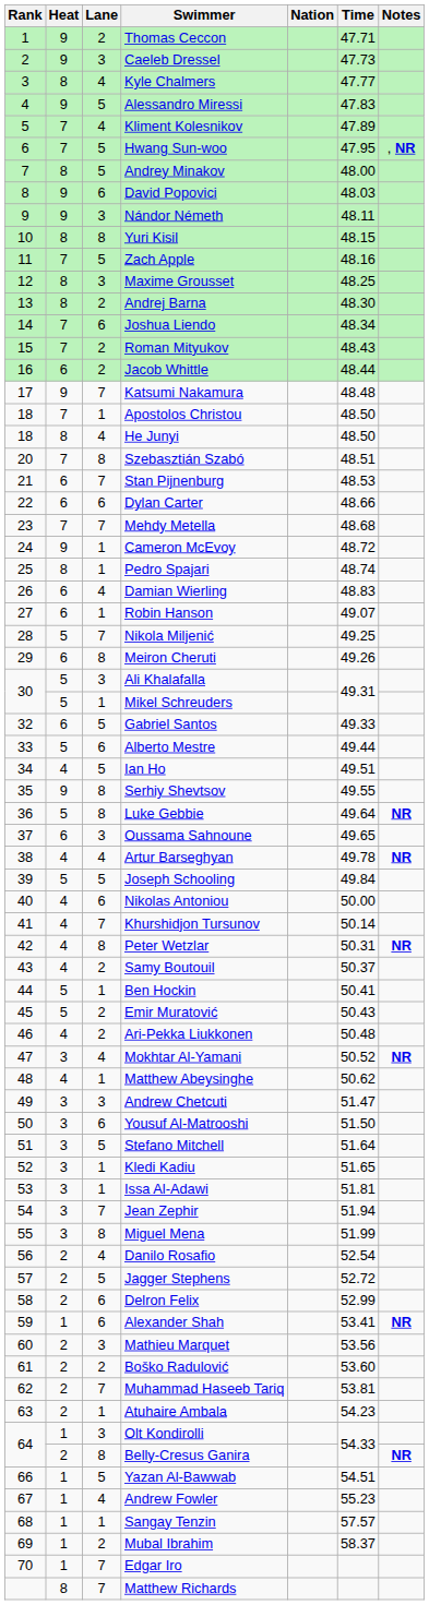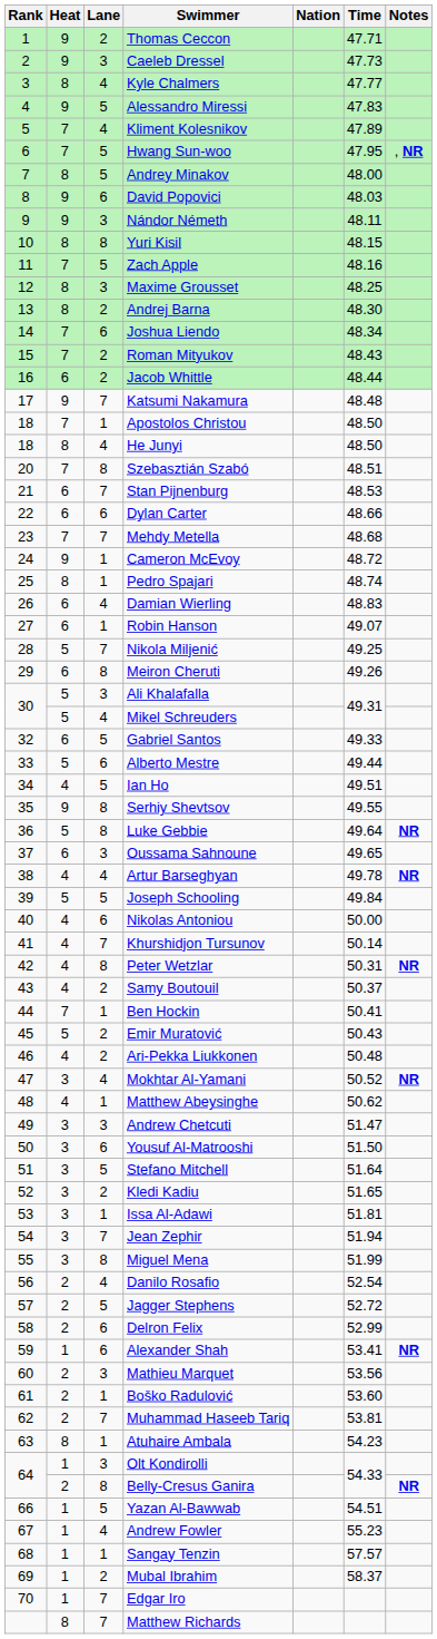 <table class="wikitable sortable" style="text-align:center">
 <tr>
 <th>Rank</th>
 <th>Heat</th>
 <th>Lane</th>
 <th>Swimmer</th>
 <th>Nation</th>
 <th>Time</th>
 <th>Notes</th>
 </tr>
 <tr bgcolor=bbf3bb>
 <td>1</td>
 <td>9</td>
 <td>2</td>
 <td align=left><a href='#'>Thomas Ceccon</a></td>
 <td align=left></td>
 <td>47.71</td>
 <td></td>
 </tr>
 <tr bgcolor=bbf3bb>
 <td>2</td>
 <td>9</td>
 <td>3</td>
 <td align=left><a href='#'>Caeleb Dressel</a></td>
 <td align=left></td>
 <td>47.73</td>
 <td></td>
 </tr>
 <tr bgcolor=bbf3bb>
 <td>3</td>
 <td>8</td>
 <td>4</td>
 <td align=left><a href='#'>Kyle Chalmers</a></td>
 <td align=left></td>
 <td>47.77</td>
 <td></td>
 </tr>
 <tr bgcolor=bbf3bb>
 <td>4</td>
 <td>9</td>
 <td>5</td>
 <td align=left><a href='#'>Alessandro Miressi</a></td>
 <td align=left></td>
 <td>47.83</td>
 <td></td>
 </tr>
 <tr bgcolor=bbf3bb>
 <td>5</td>
 <td>7</td>
 <td>4</td>
 <td align=left><a href='#'>Kliment Kolesnikov</a></td>
 <td align=left></td>
 <td>47.89</td>
 <td></td>
 </tr>
 <tr bgcolor=bbf3bb>
 <td>6</td>
 <td>7</td>
 <td>5</td>
 <td align=left><a href='#'>Hwang Sun-woo</a></td>
 <td align=left></td>
 <td>47.95</td>
 <td>, <strong><a href='#'>NR</a></strong></td>
 </tr>
 <tr bgcolor=bbf3bb>
 <td>7</td>
 <td>8</td>
 <td>5</td>
 <td align=left><a href='#'>Andrey Minakov</a></td>
 <td align=left></td>
 <td>48.00</td>
 <td></td>
 </tr>
 <tr bgcolor=bbf3bb>
 <td>8</td>
 <td>9</td>
 <td>6</td>
 <td align=left><a href='#'>David Popovici</a></td>
 <td align=left></td>
 <td>48.03</td>
 <td></td>
 </tr>
 <tr bgcolor=bbf3bb>
 <td>9</td>
 <td>9</td>
 <td>3</td>
 <td align=left><a href='#'>Nándor Németh</a></td>
 <td align=left></td>
 <td>48.11</td>
 <td></td>
 </tr>
 <tr bgcolor=bbf3bb>
 <td>10</td>
 <td>8</td>
 <td>8</td>
 <td align=left><a href='#'>Yuri Kisil</a></td>
 <td align=left></td>
 <td>48.15</td>
 <td></td>
 </tr>
 <tr bgcolor=bbf3bb>
 <td>11</td>
 <td>7</td>
 <td>5</td>
 <td align=left><a href='#'>Zach Apple</a></td>
 <td align=left></td>
 <td>48.16</td>
 <td></td>
 </tr>
 <tr bgcolor=bbf3bb>
 <td>12</td>
 <td>8</td>
 <td>3</td>
 <td align=left><a href='#'>Maxime Grousset</a></td>
 <td align=left></td>
 <td>48.25</td>
 <td></td>
 </tr>
 <tr bgcolor=bbf3bb>
 <td>13</td>
 <td>8</td>
 <td>2</td>
 <td align=left><a href='#'>Andrej Barna</a></td>
 <td align=left></td>
 <td>48.30</td>
 <td></td>
 </tr>
 <tr bgcolor=bbf3bb>
 <td>14</td>
 <td>7</td>
 <td>6</td>
 <td align=left><a href='#'>Joshua Liendo</a></td>
 <td align=left></td>
 <td>48.34</td>
 <td></td>
 </tr>
 <tr bgcolor=bbf3bb>
 <td>15</td>
 <td>7</td>
 <td>2</td>
 <td align=left><a href='#'>Roman Mityukov</a></td>
 <td align=left></td>
 <td>48.43</td>
 <td></td>
 </tr>
 <tr bgcolor=bbf3bb>
 <td>16</td>
 <td>6</td>
 <td>2</td>
 <td align=left><a href='#'>Jacob Whittle</a></td>
 <td align=left></td>
 <td>48.44</td>
 <td></td>
 </tr>
 <tr>
 <td>17</td>
 <td>9</td>
 <td>7</td>
 <td align=left><a href='#'>Katsumi Nakamura</a></td>
 <td align=left></td>
 <td>48.48</td>
 <td></td>
 </tr>
 <tr>
 <td>18</td>
 <td>7</td>
 <td>1</td>
 <td align=left><a href='#'>Apostolos Christou</a></td>
 <td align=left></td>
 <td>48.50</td>
 <td></td>
 </tr>
 <tr>
 <td>18</td>
 <td>8</td>
 <td>4</td>
 <td align=left><a href='#'>He Junyi</a></td>
 <td align=left></td>
 <td>48.50</td>
 <td></td>
 </tr>
 <tr>
 <td>20</td>
 <td>7</td>
 <td>8</td>
 <td align=left><a href='#'>Szebasztián Szabó</a></td>
 <td align=left></td>
 <td>48.51</td>
 <td></td>
 </tr>
 <tr>
 <td>21</td>
 <td>6</td>
 <td>7</td>
 <td align=left><a href='#'>Stan Pijnenburg</a></td>
 <td align=left></td>
 <td>48.53</td>
 <td></td>
 </tr>
 <tr>
 <td>22</td>
 <td>6</td>
 <td>6</td>
 <td align=left><a href='#'>Dylan Carter</a></td>
 <td align=left></td>
 <td>48.66</td>
 <td></td>
 </tr>
 <tr>
 <td>23</td>
 <td>7</td>
 <td>7</td>
 <td align=left><a href='#'>Mehdy Metella</a></td>
 <td align=left></td>
 <td>48.68</td>
 <td></td>
 </tr>
 <tr>
 <td>24</td>
 <td>9</td>
 <td>1</td>
 <td align=left><a href='#'>Cameron McEvoy</a></td>
 <td align=left></td>
 <td>48.72</td>
 <td></td>
 </tr>
 <tr>
 <td>25</td>
 <td>8</td>
 <td>1</td>
 <td align=left><a href='#'>Pedro Spajari</a></td>
 <td align=left></td>
 <td>48.74</td>
 <td></td>
 </tr>
 <tr>
 <td>26</td>
 <td>6</td>
 <td>4</td>
 <td align=left><a href='#'>Damian Wierling</a></td>
 <td align=left></td>
 <td>48.83</td>
 <td></td>
 </tr>
 <tr>
 <td>27</td>
 <td>6</td>
 <td>1</td>
 <td align=left><a href='#'>Robin Hanson</a></td>
 <td align=left></td>
 <td>49.07</td>
 <td></td>
 </tr>
 <tr>
 <td>28</td>
 <td>5</td>
 <td>7</td>
 <td align=left><a href='#'>Nikola Miljenić</a></td>
 <td align=left></td>
 <td>49.25</td>
 <td></td>
 </tr>
 <tr>
 <td>29</td>
 <td>6</td>
 <td>8</td>
 <td align=left><a href='#'>Meiron Cheruti</a></td>
 <td align=left></td>
 <td>49.26</td>
 <td></td>
 </tr>
 <tr>
 <td rowspan=2>30</td>
 <td>5</td>
 <td>3</td>
 <td align=left><a href='#'>Ali Khalafalla</a></td>
 <td align=left></td>
 <td rowspan=2>49.31</td>
 <td></td>
 </tr>
 <tr>
 <td>5</td>
-<td>1</td>
+<td>4</td>
 <td align=left><a href='#'>Mikel Schreuders</a></td>
 <td align=left></td>
 <td></td>
 </tr>
 <tr>
 <td>32</td>
 <td>6</td>
 <td>5</td>
 <td align=left><a href='#'>Gabriel Santos</a></td>
 <td align=left></td>
 <td>49.33</td>
 <td></td>
 </tr>
 <tr>
 <td>33</td>
 <td>5</td>
 <td>6</td>
 <td align=left><a href='#'>Alberto Mestre</a></td>
 <td align=left></td>
 <td>49.44</td>
 <td></td>
 </tr>
 <tr>
 <td>34</td>
 <td>4</td>
 <td>5</td>
 <td align=left><a href='#'>Ian Ho</a></td>
 <td align=left></td>
 <td>49.51</td>
 <td></td>
 </tr>
 <tr>
 <td>35</td>
 <td>9</td>
 <td>8</td>
 <td align=left><a href='#'>Serhiy Shevtsov</a></td>
 <td align=left></td>
 <td>49.55</td>
 <td></td>
 </tr>
 <tr>
 <td>36</td>
 <td>5</td>
 <td>8</td>
 <td align=left><a href='#'>Luke Gebbie</a></td>
 <td align=left></td>
 <td>49.64</td>
 <td><strong><a href='#'>NR</a></strong></td>
 </tr>
 <tr>
 <td>37</td>
 <td>6</td>
 <td>3</td>
 <td align=left><a href='#'>Oussama Sahnoune</a></td>
 <td align=left></td>
 <td>49.65</td>
 <td></td>
 </tr>
 <tr>
 <td>38</td>
 <td>4</td>
 <td>4</td>
 <td align=left><a href='#'>Artur Barseghyan</a></td>
 <td align=left></td>
 <td>49.78</td>
 <td><strong><a href='#'>NR</a></strong></td>
 </tr>
 <tr>
 <td>39</td>
 <td>5</td>
 <td>5</td>
 <td align=left><a href='#'>Joseph Schooling</a></td>
 <td align=left></td>
 <td>49.84</td>
 <td></td>
 </tr>
 <tr>
 <td>40</td>
 <td>4</td>
 <td>6</td>
 <td align=left><a href='#'>Nikolas Antoniou</a></td>
 <td align=left></td>
 <td>50.00</td>
 <td></td>
 </tr>
 <tr>
 <td>41</td>
 <td>4</td>
 <td>7</td>
 <td align=left><a href='#'>Khurshidjon Tursunov</a></td>
 <td align=left></td>
 <td>50.14</td>
 <td></td>
 </tr>
 <tr>
 <td>42</td>
 <td>4</td>
 <td>8</td>
 <td align=left><a href='#'>Peter Wetzlar</a></td>
 <td align=left></td>
 <td>50.31</td>
 <td><strong><a href='#'>NR</a></strong></td>
 </tr>
 <tr>
 <td>43</td>
 <td>4</td>
 <td>2</td>
 <td align=left><a href='#'>Samy Boutouil</a></td>
 <td align=left></td>
 <td>50.37</td>
 <td></td>
 </tr>
 <tr>
 <td>44</td>
-<td>5</td>
+<td>7</td>
 <td>1</td>
 <td align=left><a href='#'>Ben Hockin</a></td>
 <td align=left></td>
 <td>50.41</td>
 <td></td>
 </tr>
 <tr>
 <td>45</td>
 <td>5</td>
 <td>2</td>
 <td align=left><a href='#'>Emir Muratović</a></td>
 <td align=left></td>
 <td>50.43</td>
 <td></td>
 </tr>
 <tr>
 <td>46</td>
 <td>4</td>
 <td>2</td>
 <td align=left><a href='#'>Ari-Pekka Liukkonen</a></td>
 <td align=left></td>
 <td>50.48</td>
 <td></td>
 </tr>
 <tr>
 <td>47</td>
 <td>3</td>
 <td>4</td>
 <td align=left><a href='#'>Mokhtar Al-Yamani</a></td>
 <td align=left></td>
 <td>50.52</td>
 <td><strong><a href='#'>NR</a></strong></td>
 </tr>
 <tr>
 <td>48</td>
 <td>4</td>
 <td>1</td>
 <td align=left><a href='#'>Matthew Abeysinghe</a></td>
 <td align=left></td>
 <td>50.62</td>
 <td></td>
 </tr>
 <tr>
 <td>49</td>
 <td>3</td>
 <td>3</td>
 <td align=left><a href='#'>Andrew Chetcuti</a></td>
 <td align=left></td>
 <td>51.47</td>
 <td></td>
 </tr>
 <tr>
 <td>50</td>
 <td>3</td>
 <td>6</td>
 <td align=left><a href='#'>Yousuf Al-Matrooshi</a></td>
 <td align=left></td>
 <td>51.50</td>
 <td></td>
 </tr>
 <tr>
 <td>51</td>
 <td>3</td>
 <td>5</td>
 <td align=left><a href='#'>Stefano Mitchell</a></td>
 <td align=left></td>
 <td>51.64</td>
 <td></td>
 </tr>
 <tr>
 <td>52</td>
 <td>3</td>
-<td>1</td>
+<td>2</td>
 <td align=left><a href='#'>Kledi Kadiu</a></td>
 <td align=left></td>
 <td>51.65</td>
 <td></td>
 </tr>
 <tr>
 <td>53</td>
 <td>3</td>
 <td>1</td>
 <td align=left><a href='#'>Issa Al-Adawi</a></td>
 <td align=left></td>
 <td>51.81</td>
 <td></td>
 </tr>
 <tr>
 <td>54</td>
 <td>3</td>
 <td>7</td>
 <td align=left><a href='#'>Jean Zephir</a></td>
 <td align=left></td>
 <td>51.94</td>
 <td></td>
 </tr>
 <tr>
 <td>55</td>
 <td>3</td>
 <td>8</td>
 <td align=left><a href='#'>Miguel Mena</a></td>
 <td align=left></td>
 <td>51.99</td>
 <td></td>
 </tr>
 <tr>
 <td>56</td>
 <td>2</td>
 <td>4</td>
 <td align=left><a href='#'>Danilo Rosafio</a></td>
 <td align=left></td>
 <td>52.54</td>
 <td></td>
 </tr>
 <tr>
 <td>57</td>
 <td>2</td>
 <td>5</td>
 <td align=left><a href='#'>Jagger Stephens</a></td>
 <td align=left></td>
 <td>52.72</td>
 <td></td>
 </tr>
 <tr>
 <td>58</td>
 <td>2</td>
 <td>6</td>
 <td align=left><a href='#'>Delron Felix</a></td>
 <td align=left></td>
 <td>52.99</td>
 <td></td>
 </tr>
 <tr>
 <td>59</td>
 <td>1</td>
 <td>6</td>
 <td align=left><a href='#'>Alexander Shah</a></td>
 <td align=left></td>
 <td>53.41</td>
 <td><strong><a href='#'>NR</a></strong></td>
 </tr>
 <tr>
 <td>60</td>
 <td>2</td>
 <td>3</td>
 <td align=left><a href='#'>Mathieu Marquet</a></td>
 <td align=left></td>
 <td>53.56</td>
 <td></td>
 </tr>
 <tr>
 <td>61</td>
 <td>2</td>
-<td>2</td>
+<td>1</td>
 <td align=left><a href='#'>Boško Radulović</a></td>
 <td align=left></td>
 <td>53.60</td>
 <td></td>
 </tr>
 <tr>
 <td>62</td>
 <td>2</td>
 <td>7</td>
 <td align=left><a href='#'>Muhammad Haseeb Tariq</a></td>
 <td align="left"></td>
 <td>53.81</td>
 <td></td>
 </tr>
 <tr>
 <td>63</td>
-<td>2</td>
+<td>8</td>
 <td>1</td>
 <td align=left><a href='#'>Atuhaire Ambala</a></td>
 <td align=left></td>
 <td>54.23</td>
 <td></td>
 </tr>
 <tr>
 <td rowspan=2>64</td>
 <td>1</td>
 <td>3</td>
 <td align=left><a href='#'>Olt Kondirolli</a></td>
 <td align=left></td>
 <td rowspan=2>54.33</td>
 <td></td>
 </tr>
 <tr>
 <td>2</td>
 <td>8</td>
 <td align=left><a href='#'>Belly-Cresus Ganira</a></td>
 <td align=left></td>
 <td><strong><a href='#'>NR</a></strong></td>
 </tr>
 <tr>
 <td>66</td>
 <td>1</td>
 <td>5</td>
 <td align=left><a href='#'>Yazan Al-Bawwab</a></td>
 <td align=left></td>
 <td>54.51</td>
 <td></td>
 </tr>
 <tr>
 <td>67</td>
 <td>1</td>
 <td>4</td>
 <td align=left><a href='#'>Andrew Fowler</a></td>
 <td align=left></td>
 <td>55.23</td>
 <td></td>
 </tr>
 <tr>
 <td>68</td>
 <td>1</td>
 <td>1</td>
 <td align=left><a href='#'>Sangay Tenzin</a></td>
 <td align=left></td>
 <td>57.57</td>
 <td></td>
 </tr>
 <tr>
 <td>69</td>
 <td>1</td>
 <td>2</td>
 <td align=left><a href='#'>Mubal Ibrahim</a></td>
 <td align=left></td>
 <td>58.37</td>
 <td></td>
 </tr>
 <tr>
 <td>70</td>
 <td>1</td>
 <td>7</td>
 <td align=left><a href='#'>Edgar Iro</a></td>
 <td align=left></td>
 <td></td>
 <td></td>
 </tr>
 <tr>
 <td></td>
 <td>8</td>
 <td>7</td>
 <td align=left><a href='#'>Matthew Richards</a></td>
 <td align=left></td>
 <td></td>
 <td></td>
 </tr>
 </table>
